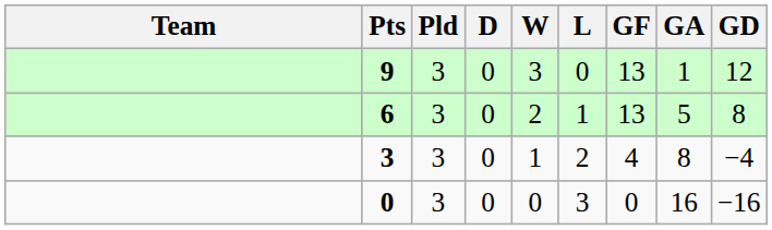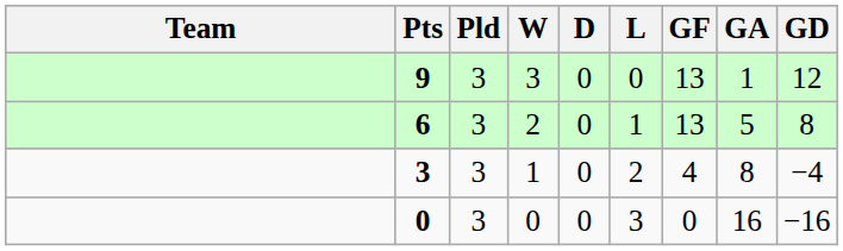 <table class="wikitable" style="text-align: center;">
 <tr>
 <th width=200>Team</th>
 <th width=20>Pts</th>
 <th width=20>Pld</th>
+<th width=20>W</th>
 <th width=20>D</th>
-<th width=20>W</th>
 <th width=20>L</th>
 <th width=20>GF</th>
 <th width=20>GA</th>
 <th width=20>GD</th>
 </tr>
 <tr bgcolor=#CCFFCC>
 <td align=left></td>
 <td><strong>9</strong></td>
 <td>3</td>
+<td>3</td>
 <td>0</td>
-<td>3</td>
 <td>0</td>
 <td>13</td>
 <td>1</td>
 <td>12</td>
 </tr>
 <tr bgcolor=#CCFFCC>
 <td align=left></td>
 <td><strong>6</strong></td>
 <td>3</td>
+<td>2</td>
 <td>0</td>
-<td>2</td>
 <td>1</td>
 <td>13</td>
 <td>5</td>
 <td>8</td>
 </tr>
 <tr>
 <td align=left></td>
 <td><strong>3</strong></td>
 <td>3</td>
+<td>1</td>
 <td>0</td>
-<td>1</td>
 <td>2</td>
 <td>4</td>
 <td>8</td>
 <td>−4</td>
 </tr>
 <tr>
 <td align=left></td>
 <td><strong>0</strong></td>
 <td>3</td>
 <td>0</td>
 <td>0</td>
 <td>3</td>
 <td>0</td>
 <td>16</td>
 <td>−16</td>
 </tr>
 </table>
